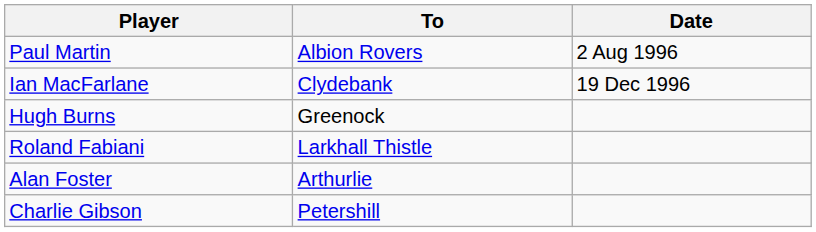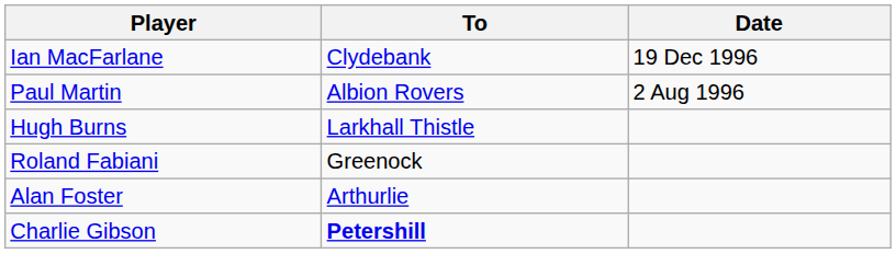 <table class="wikitable" style="text-align:center; font-size:95%;width:98%; text-align:left">
 <tr>
 <th>Player</th>
 <th>To</th>
 <th>Date</th>
 </tr>
 <tr>
+<td> <a href='#'>Ian MacFarlane</a></td>
+<td> <a href='#'>Clydebank</a></td>
+<td>19 Dec 1996</td>
+</tr>
+<tr>
 <td> <a href='#'>Paul Martin</a></td>
 <td> <a href='#'>Albion Rovers</a></td>
 <td>2 Aug 1996</td>
 </tr>
 <tr>
-<td> <a href='#'>Ian MacFarlane</a></td>
-<td> <a href='#'>Clydebank</a></td>
-<td>19 Dec 1996</td>
-</tr>
-<tr>
 <td> <a href='#'>Hugh Burns</a></td>
-<td> Greenock</td>
+<td> <a href='#'>Larkhall Thistle</a></td>
 <td></td>
 </tr>
 <tr>
 <td> <a href='#'>Roland Fabiani</a></td>
-<td> <a href='#'>Larkhall Thistle</a></td>
+<td> Greenock</td>
 <td></td>
 </tr>
 <tr>
 <td> <a href='#'>Alan Foster</a></td>
 <td> <a href='#'>Arthurlie</a></td>
 <td></td>
 </tr>
 <tr>
 <td> <a href='#'>Charlie Gibson</a></td>
-<td> <a href='#'>Petershill</a></td>
+<td><strong> <a href='#'>Petershill</a></strong></td>
 <td></td>
 </tr>
 </table>
